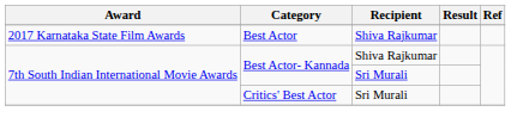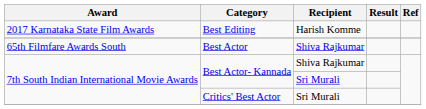 <table class="wikitable">
 <tr>
 <th>Award</th>
 <th>Category</th>
 <th>Recipient</th>
 <th>Result</th>
 <th>Ref</th>
 </tr>
 <tr>
+<td><a href='#'>2017 Karnataka State Film Awards</a></td>
+<td><a href='#'>Best Editing</a></td>
+<td>Harish Komme</td>
+<td></td>
+<td></td>
 </tr>
 <tr>
-<td><a href='#'>2017 Karnataka State Film Awards</a></td>
+</tr>
+<tr>
+<td><a href='#'>65th Filmfare Awards South</a></td>
 <td><a href='#'>Best Actor</a></td>
 <td><a href='#'>Shiva Rajkumar</a></td>
 <td></td>
 <td></td>
 </tr>
 <tr>
 <td rowspan=3><a href='#'>7th South Indian International Movie Awards</a></td>
 <td rowspan=2><a href='#'>Best Actor- Kannada</a></td>
 <td>Shiva Rajkumar</td>
 <td></td>
 <td rowspan=3><br></td>
 </tr>
 <tr>
 <td><a href='#'>Sri Murali</a></td>
 <td></td>
 </tr>
 <tr>
 <td><a href='#'>Critics' Best Actor</a></td>
 <td>Sri Murali</td>
 <td></td>
 </tr>
 <tr>
 </tr>
 </table>
